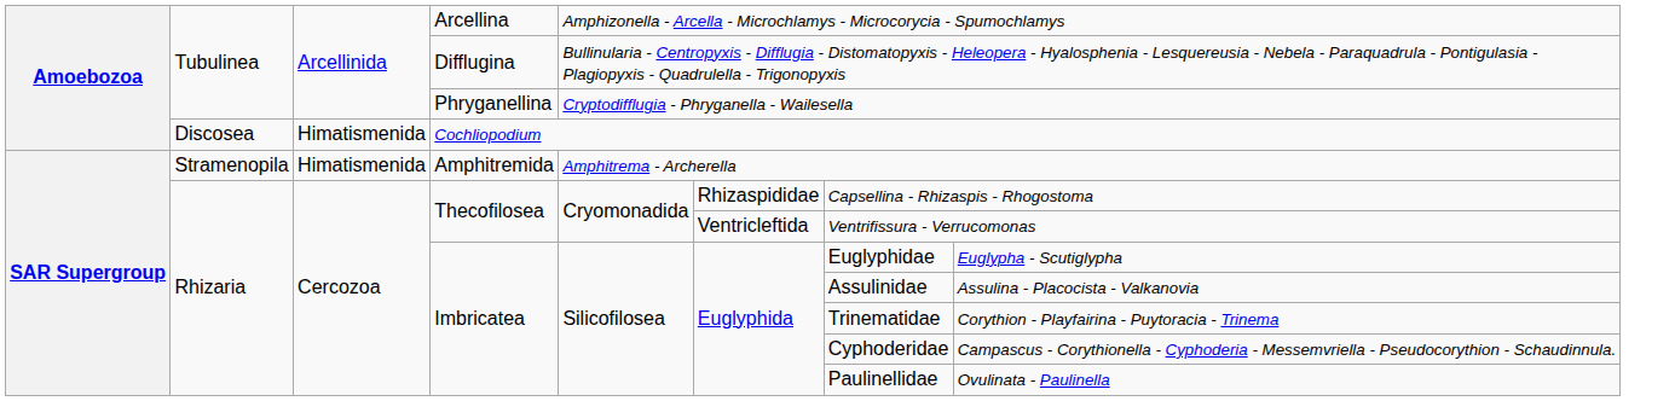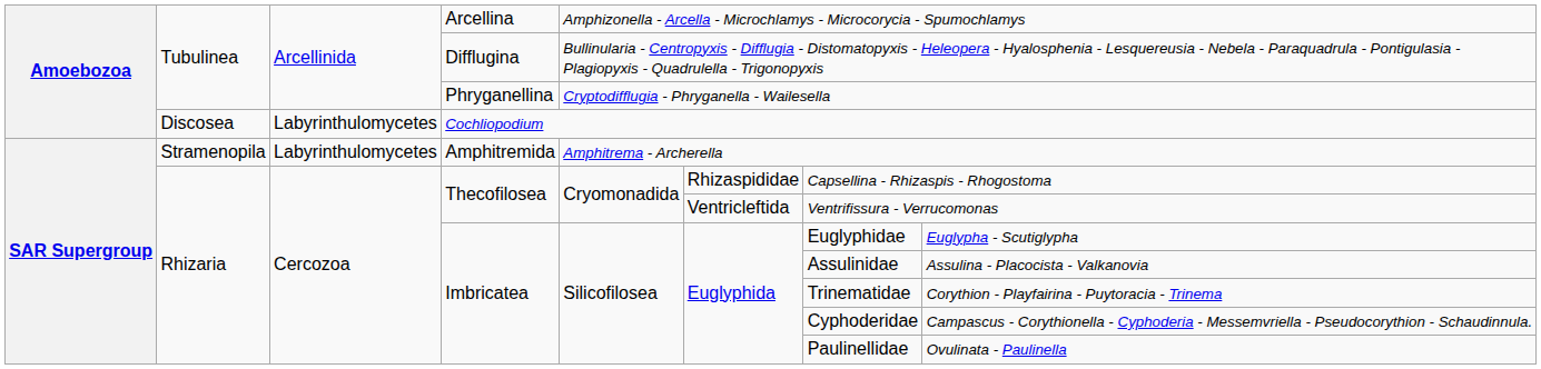 <table class="wikitable">
 <tr>
 <th rowspan="4"><strong><a href='#'>Amoebozoa</a></strong></th>
 <td rowspan="3">Tubulinea</td>
 <td rowspan="3"><a href='#'>Arcellinida</a></td>
 <td>Arcellina</td>
 <td colspan="4"><small><em>Amphizonella - <a href='#'>Arcella</a> - Microchlamys - Microcorycia - Spumochlamys</em> </small></td>
 </tr>
 <tr>
 <td>Difflugina</td>
 <td colspan="4"><em><small>Bullinularia - <a href='#'>Centropyxis</a> - <a href='#'>Difflugia</a> - Distomatopyxis - <a href='#'>Heleopera</a> - Hyalosphenia - Lesquereusia - Nebela - Paraquadrula - Pontigulasia - </small></em><br><em><small>Plagiopyxis - Quadrulella - Trigonopyxis </small></em></td>
 </tr>
 <tr>
 <td>Phryganellina</td>
 <td colspan="4"><em><small><a href='#'>Cryptodifflugia</a> - Phryganella - Wailesella</small></em></td>
 </tr>
 <tr>
 <td>Discosea</td>
-<td>Himatismenida</td>
+<td>Labyrinthulomycetes</td>
 <td colspan="5"><em><small><a href='#'>Cochliopodium</a></small></em></td>
 </tr>
 <tr>
 <th rowspan="8"><strong><a href='#'>SAR Supergroup</a></strong></th>
 <td>Stramenopila</td>
-<td>Himatismenida</td>
+<td>Labyrinthulomycetes</td>
 <td>Amphitremida</td>
 <td colspan="4"><em><small><a href='#'>Amphitrema</a> - Archerella</small></em></td>
 </tr>
 <tr>
 <td rowspan="7">Rhizaria</td>
 <td rowspan="7">Cercozoa</td>
 <td rowspan="2">Thecofilosea</td>
 <td rowspan="2">Cryomonadida</td>
 <td>Rhizaspididae</td>
 <td colspan="2"><em><small>Capsellina - Rhizaspis - Rhogostoma</small></em></td>
 </tr>
 <tr>
 <td>Ventricleftida</td>
 <td colspan="2"><em><small>Ventrifissura - Verrucomonas</small></em></td>
 </tr>
 <tr>
 <td rowspan="5">Imbricatea</td>
 <td rowspan="5">Silicofilosea</td>
 <td rowspan="5"><a href='#'>Euglyphida</a></td>
 <td>Euglyphidae</td>
 <td><em><small><a href='#'>Euglypha</a> - Scutiglypha </small></em></td>
 </tr>
 <tr>
 <td>Assulinidae</td>
 <td><em><small>Assulina - Placocista - Valkanovia </small></em></td>
 </tr>
 <tr>
 <td>Trinematidae</td>
 <td><em><small>Corythion - Playfairina - Puytoracia - <a href='#'>Trinema</a> </small></em></td>
 </tr>
 <tr>
 <td>Cyphoderidae</td>
 <td><em><small>Campascus - Corythionella - <a href='#'>Cyphoderia</a> - Messemvriella - Pseudocorythion - Schaudinnula.</small></em></td>
 </tr>
 <tr>
 <td>Paulinellidae</td>
 <td><em><small>Ovulinata - <a href='#'>Paulinella</a> </small></em></td>
 </tr>
 </table>
